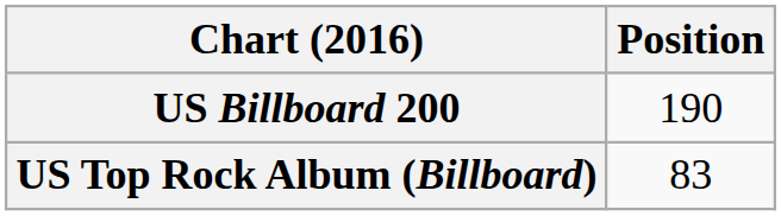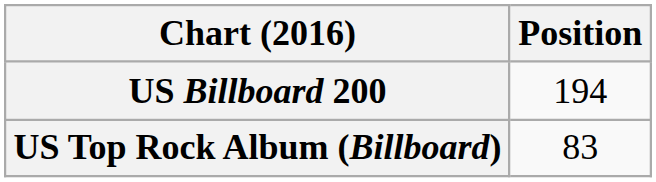 <table class="wikitable sortable plainrowheaders" style="text-align:center">
 <tr>
 <th scope="col">Chart (2016)</th>
 <th scope="col">Position</th>
 </tr>
 <tr>
 <th scope="row">US <em>Billboard</em> 200</th>
-<td>190</td>
+<td>194</td>
 </tr>
 <tr>
 <th scope="row">US Top Rock Album (<em>Billboard</em>)</th>
 <td>83</td>
 </tr>
 </table>
